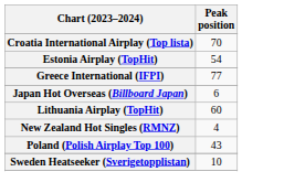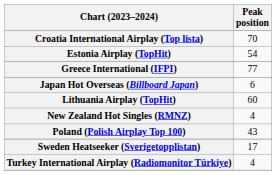 <table class="wikitable sortable plainrowheaders" style="text-align:center">
 <tr>
 <th scope="col">Chart (2023–2024)</th>
 <th scope="col">Peak<br>position</th>
 </tr>
 <tr>
 </tr>
 <tr>
 </tr>
 <tr>
 </tr>
 <tr>
 <th scope="row">Croatia International Airplay (<a href='#'>Top lista</a>)</th>
 <td>70</td>
 </tr>
 <tr>
 <th scope="row">Estonia Airplay (<a href='#'>TopHit</a>)</th>
 <td>54</td>
 </tr>
 <tr>
 </tr>
 <tr>
 <th scope="row">Greece International (<a href='#'>IFPI</a>)</th>
 <td>77</td>
 </tr>
 <tr>
 </tr>
 <tr>
 <th scope="row">Japan Hot Overseas (<em><a href='#'>Billboard Japan</a></em>)</th>
 <td>6</td>
 </tr>
 <tr>
 <th scope="row">Lithuania Airplay (<a href='#'>TopHit</a>)</th>
 <td>60</td>
 </tr>
 <tr>
 <th scope="row">New Zealand Hot Singles (<a href='#'>RMNZ</a>)</th>
 <td>4</td>
 </tr>
 <tr>
 <th scope="row">Poland (<a href='#'>Polish Airplay Top 100</a>)</th>
 <td>43</td>
 </tr>
 <tr>
 </tr>
 <tr>
 <th scope="row">Sweden Heatseeker (<a href='#'>Sverigetopplistan</a>)</th>
-<td>10</td>
+<td>17</td>
+</tr>
+<tr>
+<th scope="row">Turkey International Airplay (<a href='#'>Radiomonitor Türkiye</a>)</th>
+<td>4</td>
 </tr>
 <tr>
 </tr>
 <tr>
 </tr>
 <tr>
 </tr>
 <tr>
 </tr>
 </table>
